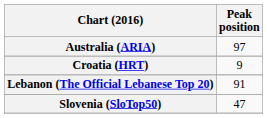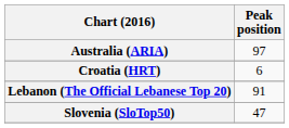 <table class="wikitable sortable plainrowheaders" style="text-align:center">
 <tr>
 <th scope="col">Chart (2016)</th>
 <th scope="col">Peak<br> position</th>
 </tr>
 <tr>
 <th scope="row">Australia (<a href='#'>ARIA</a>)</th>
 <td>97</td>
 </tr>
 <tr>
 </tr>
 <tr>
 </tr>
 <tr>
 </tr>
 <tr>
 </tr>
 <tr>
 </tr>
 <tr>
 </tr>
 <tr>
 <th scope="row">Croatia (<a href='#'>HRT</a>)</th>
-<td>9</td>
+<td>6</td>
 </tr>
 <tr>
 </tr>
 <tr>
 </tr>
 <tr>
 </tr>
 <tr>
 <th scope="row">Lebanon (<a href='#'>The Official Lebanese Top 20</a>)</th>
 <td>91</td>
 </tr>
 <tr>
 </tr>
 <tr>
 </tr>
 <tr>
 <th scope="row">Slovenia (<a href='#'>SloTop50</a>)</th>
 <td>47</td>
 </tr>
 <tr>
 </tr>
 <tr>
 </tr>
 <tr>
 </tr>
 <tr>
 </tr>
 <tr>
 </tr>
 <tr>
 </tr>
 </table>
